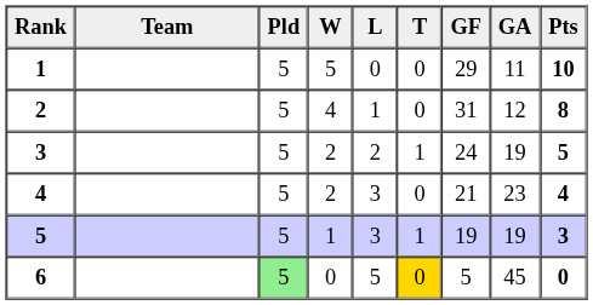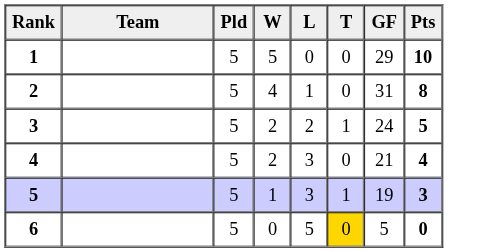 <table border=1 cellpadding=5 cellspacing=0>
 <tr>
 <th bgcolor="#efefef" width="20">Rank</th>
 <th bgcolor="#efefef" width="120">Team</th>
 <th bgcolor="#efefef" width="20">Pld</th>
 <th bgcolor="#efefef" width="20">W</th>
 <th bgcolor="#efefef" width="20">L</th>
 <th bgcolor="#efefef" width="20">T</th>
 <th bgcolor="#efefef" width="20">GF</th>
-<th bgcolor="#efefef" width="20">GA</th>
 <th bgcolor="#efefef" width="20">Pts</th>
 </tr>
 <tr align=center>
 <td><strong>1</strong></td>
 <td align=left></td>
 <td>5</td>
 <td>5</td>
 <td>0</td>
 <td>0</td>
 <td>29</td>
-<td>11</td>
 <td><strong>10</strong></td>
 </tr>
 <tr align=center>
 <td><strong>2</strong></td>
 <td align=left></td>
 <td>5</td>
 <td>4</td>
 <td>1</td>
 <td>0</td>
 <td>31</td>
-<td>12</td>
 <td><strong>8</strong></td>
 </tr>
 <tr align=center>
 <td><strong>3</strong></td>
 <td align=left></td>
 <td>5</td>
 <td>2</td>
 <td>2</td>
 <td>1</td>
 <td>24</td>
-<td>19</td>
 <td><strong>5</strong></td>
 </tr>
 <tr align=center>
 <td><strong>4</strong></td>
 <td align=left></td>
 <td>5</td>
 <td>2</td>
 <td>3</td>
 <td>0</td>
 <td>21</td>
-<td>23</td>
 <td><strong>4</strong></td>
 </tr>
 <tr align=center bgcolor="ccccff">
 <td><strong>5</strong></td>
 <td align=left></td>
 <td>5</td>
 <td>1</td>
 <td>3</td>
 <td>1</td>
 <td>19</td>
-<td>19</td>
 <td><strong>3</strong></td>
 </tr>
 <tr align=center>
 <td><strong>6</strong></td>
 <td align=left></td>
-<td style="background: lightgreen;">5</td>
+<td>5</td>
 <td>0</td>
 <td>5</td>
 <td style="background: gold;">0</td>
 <td>5</td>
-<td>45</td>
 <td><strong>0</strong></td>
 </tr>
 </table>
